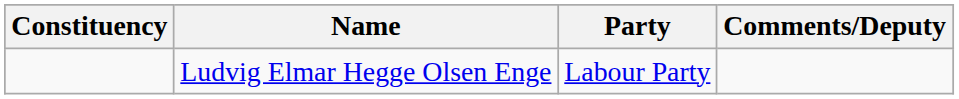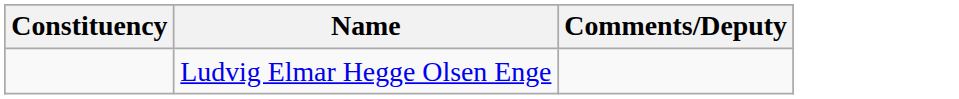 <table class="wikitable">
 <tr>
 <th>Constituency</th>
 <th>Name</th>
-<th>Party</th>
 <th>Comments/Deputy</th>
 </tr>
 <tr>
 <td></td>
 <td><a href='#'>Ludvig Elmar Hegge Olsen Enge</a></td>
-<td><a href='#'>Labour Party</a></td>
 <td></td>
 </tr>
 </table>
